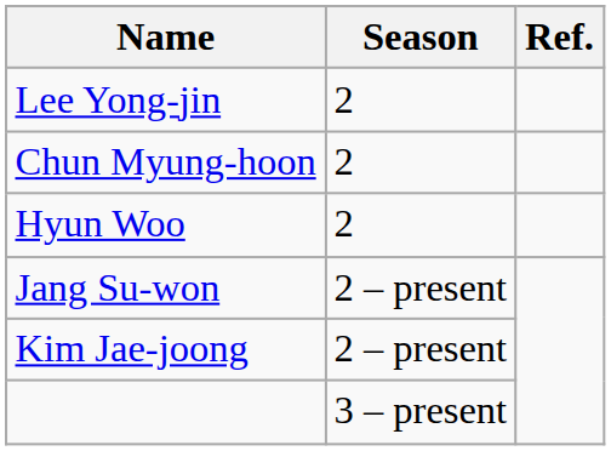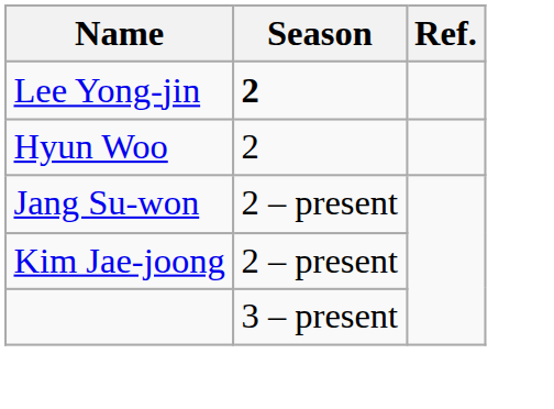 <table class="wikitable">
 <tr>
 <th>Name</th>
 <th>Season</th>
 <th>Ref.</th>
 </tr>
 <tr>
 <td><a href='#'>Lee Yong-jin</a></td>
-<td>2</td>
-<td></td>
-</tr>
-<tr>
-<td><a href='#'>Chun Myung-hoon</a></td>
-<td>2</td>
+<td><strong>2</strong></td>
 <td></td>
 </tr>
 <tr>
 <td><a href='#'>Hyun Woo</a></td>
 <td>2</td>
 <td></td>
 </tr>
 <tr>
 <td><a href='#'>Jang Su-won</a></td>
 <td>2 – present</td>
 <td rowspan=3></td>
 </tr>
 <tr>
 <td><a href='#'>Kim Jae-joong</a></td>
 <td>2 – present</td>
 </tr>
 <tr>
 <td></td>
 <td>3 – present</td>
 </tr>
 </table>
